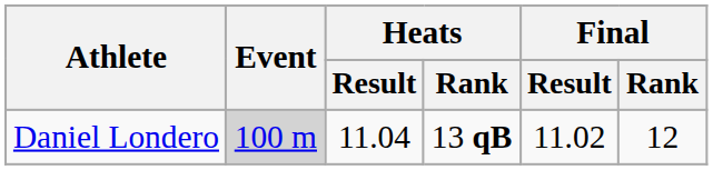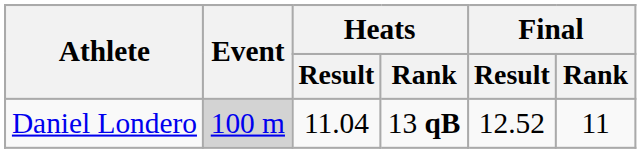 <table class="wikitable" style="font-size:90%">
 <tr>
 <th rowspan=2>Athlete</th>
 <th rowspan=2>Event</th>
 <th colspan=2>Heats</th>
 <th colspan=2>Final</th>
 </tr>
 <tr style="font-size:95%">
 <th>Result</th>
 <th>Rank</th>
 <th>Result</th>
 <th>Rank</th>
 </tr>
 <tr align=center>
 <td align=left><a href='#'>Daniel Londero</a></td>
 <td align=left style="background: lightgrey;"><a href='#'>100 m</a></td>
 <td>11.04</td>
 <td>13 <strong>qB</strong></td>
-<td>11.02</td>
-<td>12</td>
+<td>12.52</td>
+<td>11</td>
 </tr>
 </table>
